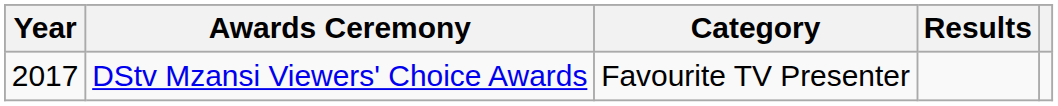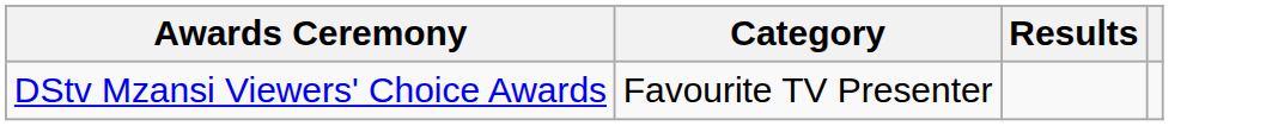 <table class="wikitable sortable">
 <tr>
-<th>Year</th>
 <th>Awards Ceremony</th>
 <th>Category</th>
 <th>Results</th>
 <th></th>
 </tr>
 <tr>
-<td>2017</td>
 <td><a href='#'>DStv Mzansi Viewers' Choice Awards</a></td>
 <td>Favourite TV Presenter</td>
 <td></td>
 <td></td>
 </tr>
 </table>
